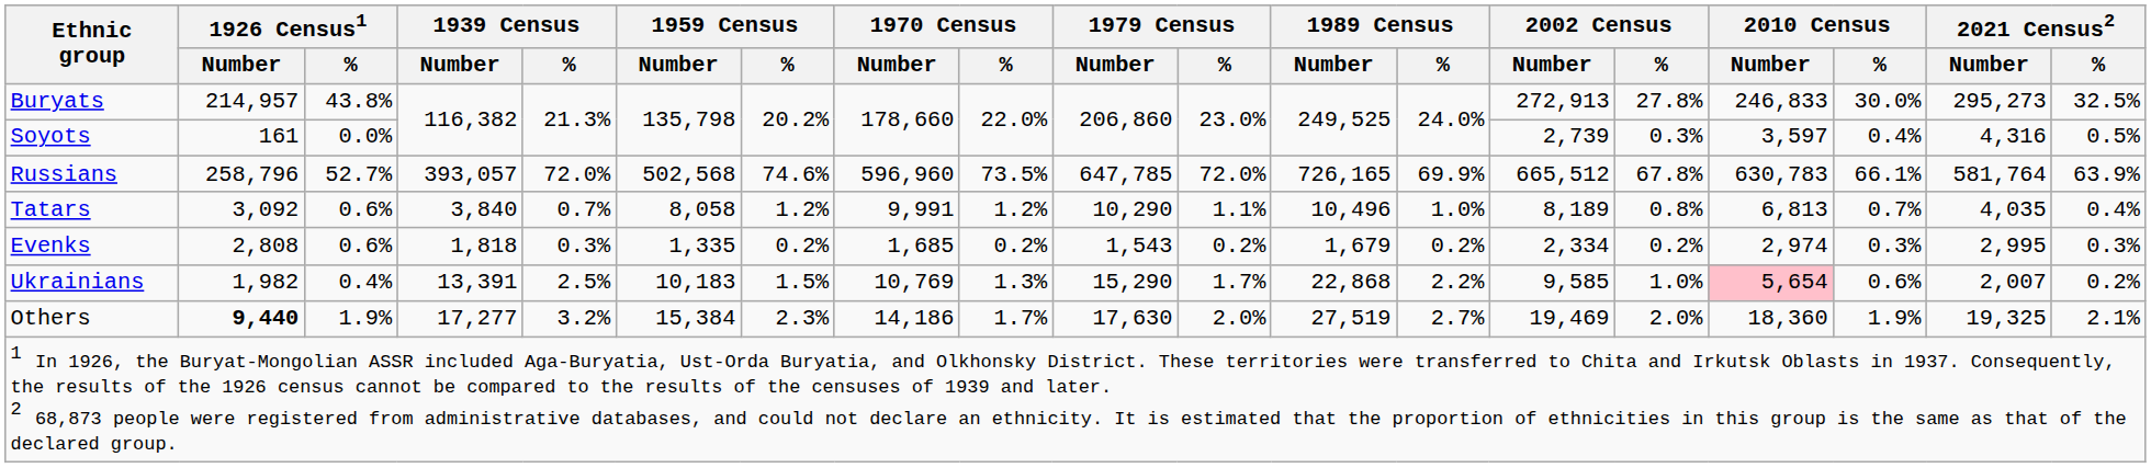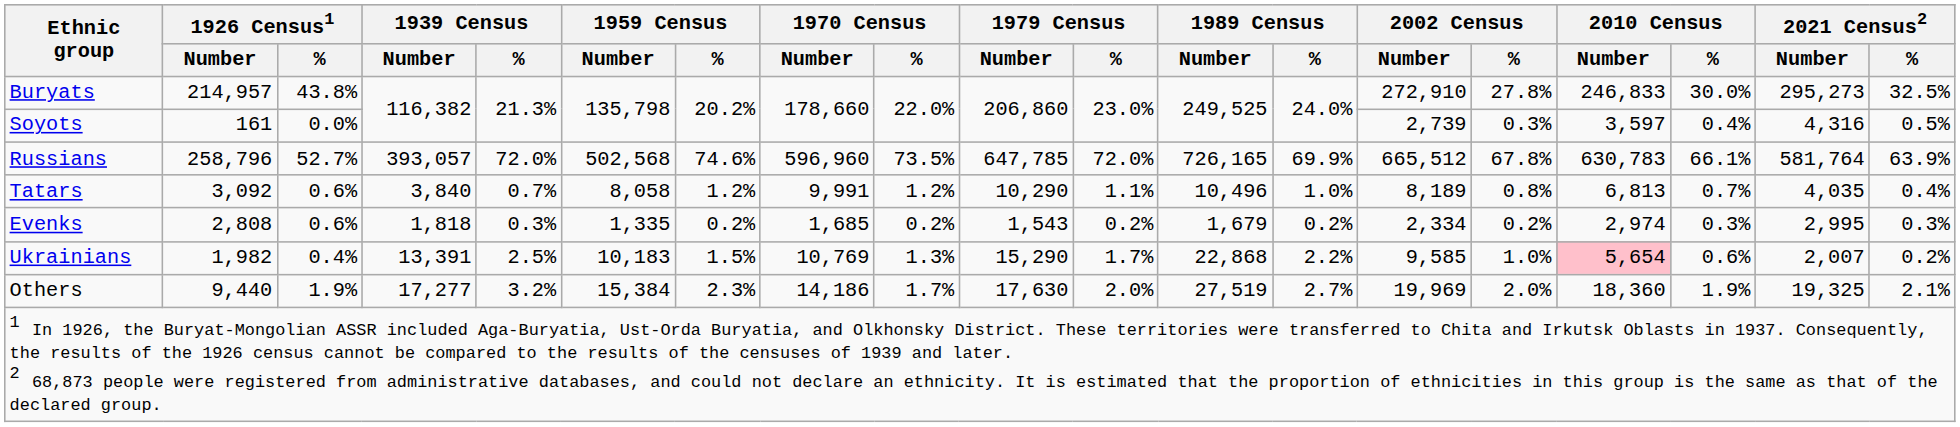 <table class="wikitable" style="text-align: right;">
 <tr bgcolor="#e0e0e0">
 <th rowspan="2">Ethnic<br>group</th>
 <th colspan="2">1926 Census<sup>1</sup></th>
 <th colspan="2">1939 Census</th>
 <th colspan="2">1959 Census</th>
 <th colspan="2">1970 Census</th>
 <th colspan="2">1979 Census</th>
 <th colspan="2">1989 Census</th>
 <th colspan="2">2002 Census</th>
 <th colspan="2">2010 Census</th>
 <th colspan="2">2021 Census<sup>2</sup></th>
 </tr>
 <tr bgcolor="#e0e0e0">
 <th>Number</th>
 <th>%</th>
 <th>Number</th>
 <th>%</th>
 <th>Number</th>
 <th>%</th>
 <th>Number</th>
 <th>%</th>
 <th>Number</th>
 <th>%</th>
 <th>Number</th>
 <th>%</th>
 <th>Number</th>
 <th>%</th>
 <th>Number</th>
 <th>%</th>
 <th>Number</th>
 <th>%</th>
 </tr>
 <tr>
 <td align="left"><a href='#'>Buryats</a></td>
 <td>214,957</td>
 <td>43.8%</td>
 <td rowspan="2">116,382</td>
 <td rowspan="2">21.3%</td>
 <td rowspan="2">135,798</td>
 <td rowspan="2">20.2%</td>
 <td rowspan="2">178,660</td>
 <td rowspan="2">22.0%</td>
 <td rowspan="2">206,860</td>
 <td rowspan="2">23.0%</td>
 <td rowspan="2">249,525</td>
 <td rowspan="2">24.0%</td>
-<td>272,913</td>
+<td>272,910</td>
 <td>27.8%</td>
 <td>246,833</td>
 <td>30.0%</td>
 <td>295,273</td>
 <td>32.5%</td>
 </tr>
 <tr>
 <td align="left"><a href='#'>Soyots</a></td>
 <td>161</td>
 <td>0.0%</td>
 <td>2,739</td>
 <td>0.3%</td>
 <td>3,597</td>
 <td>0.4%</td>
 <td>4,316</td>
 <td>0.5%</td>
 </tr>
 <tr>
 <td align="left"><a href='#'>Russians</a></td>
 <td>258,796</td>
 <td>52.7%</td>
 <td>393,057</td>
 <td>72.0%</td>
 <td>502,568</td>
 <td>74.6%</td>
 <td>596,960</td>
 <td>73.5%</td>
 <td>647,785</td>
 <td>72.0%</td>
 <td>726,165</td>
 <td>69.9%</td>
 <td>665,512</td>
 <td>67.8%</td>
 <td>630,783</td>
 <td>66.1%</td>
 <td>581,764</td>
 <td>63.9%</td>
 </tr>
 <tr>
 <td align="left"><a href='#'>Tatars</a></td>
 <td>3,092</td>
 <td>0.6%</td>
 <td>3,840</td>
 <td>0.7%</td>
 <td>8,058</td>
 <td>1.2%</td>
 <td>9,991</td>
 <td>1.2%</td>
 <td>10,290</td>
 <td>1.1%</td>
 <td>10,496</td>
 <td>1.0%</td>
 <td>8,189</td>
 <td>0.8%</td>
 <td>6,813</td>
 <td>0.7%</td>
 <td>4,035</td>
 <td>0.4%</td>
 </tr>
 <tr>
 <td align="left"><a href='#'>Evenks</a></td>
 <td>2,808</td>
 <td>0.6%</td>
 <td>1,818</td>
 <td>0.3%</td>
 <td>1,335</td>
 <td>0.2%</td>
 <td>1,685</td>
 <td>0.2%</td>
 <td>1,543</td>
 <td>0.2%</td>
 <td>1,679</td>
 <td>0.2%</td>
 <td>2,334</td>
 <td>0.2%</td>
 <td>2,974</td>
 <td>0.3%</td>
 <td>2,995</td>
 <td>0.3%</td>
 </tr>
 <tr>
 <td align="left"><a href='#'>Ukrainians</a></td>
 <td>1,982</td>
 <td>0.4%</td>
 <td>13,391</td>
 <td>2.5%</td>
 <td>10,183</td>
 <td>1.5%</td>
 <td>10,769</td>
 <td>1.3%</td>
 <td>15,290</td>
 <td>1.7%</td>
 <td>22,868</td>
 <td>2.2%</td>
 <td>9,585</td>
 <td>1.0%</td>
 <td style="background: pink;">5,654</td>
 <td>0.6%</td>
 <td>2,007</td>
 <td>0.2%</td>
 </tr>
 <tr>
 <td align="left">Others</td>
-<td><strong>9,440</strong></td>
+<td>9,440</td>
 <td>1.9%</td>
 <td>17,277</td>
 <td>3.2%</td>
 <td>15,384</td>
 <td>2.3%</td>
 <td>14,186</td>
 <td>1.7%</td>
 <td>17,630</td>
 <td>2.0%</td>
 <td>27,519</td>
 <td>2.7%</td>
-<td>19,469</td>
+<td>19,969</td>
 <td>2.0%</td>
 <td>18,360</td>
 <td>1.9%</td>
 <td>19,325</td>
 <td>2.1%</td>
 </tr>
 <tr>
 <td align="left" colspan="19"><sup>1</sup> <small>In 1926, the Buryat-Mongolian ASSR included Aga-Buryatia, Ust-Orda Buryatia, and Olkhonsky District. These territories were transferred to Chita and Irkutsk Oblasts in 1937. Consequently, the results of the 1926 census cannot be compared to the results of the censuses of 1939 and later.</small><br><sup>2</sup> <small>68,873 people were registered from administrative databases, and could not declare an ethnicity. It is estimated that the proportion of ethnicities in this group is the same as that of the declared group.</small></td>
 </tr>
 </table>
